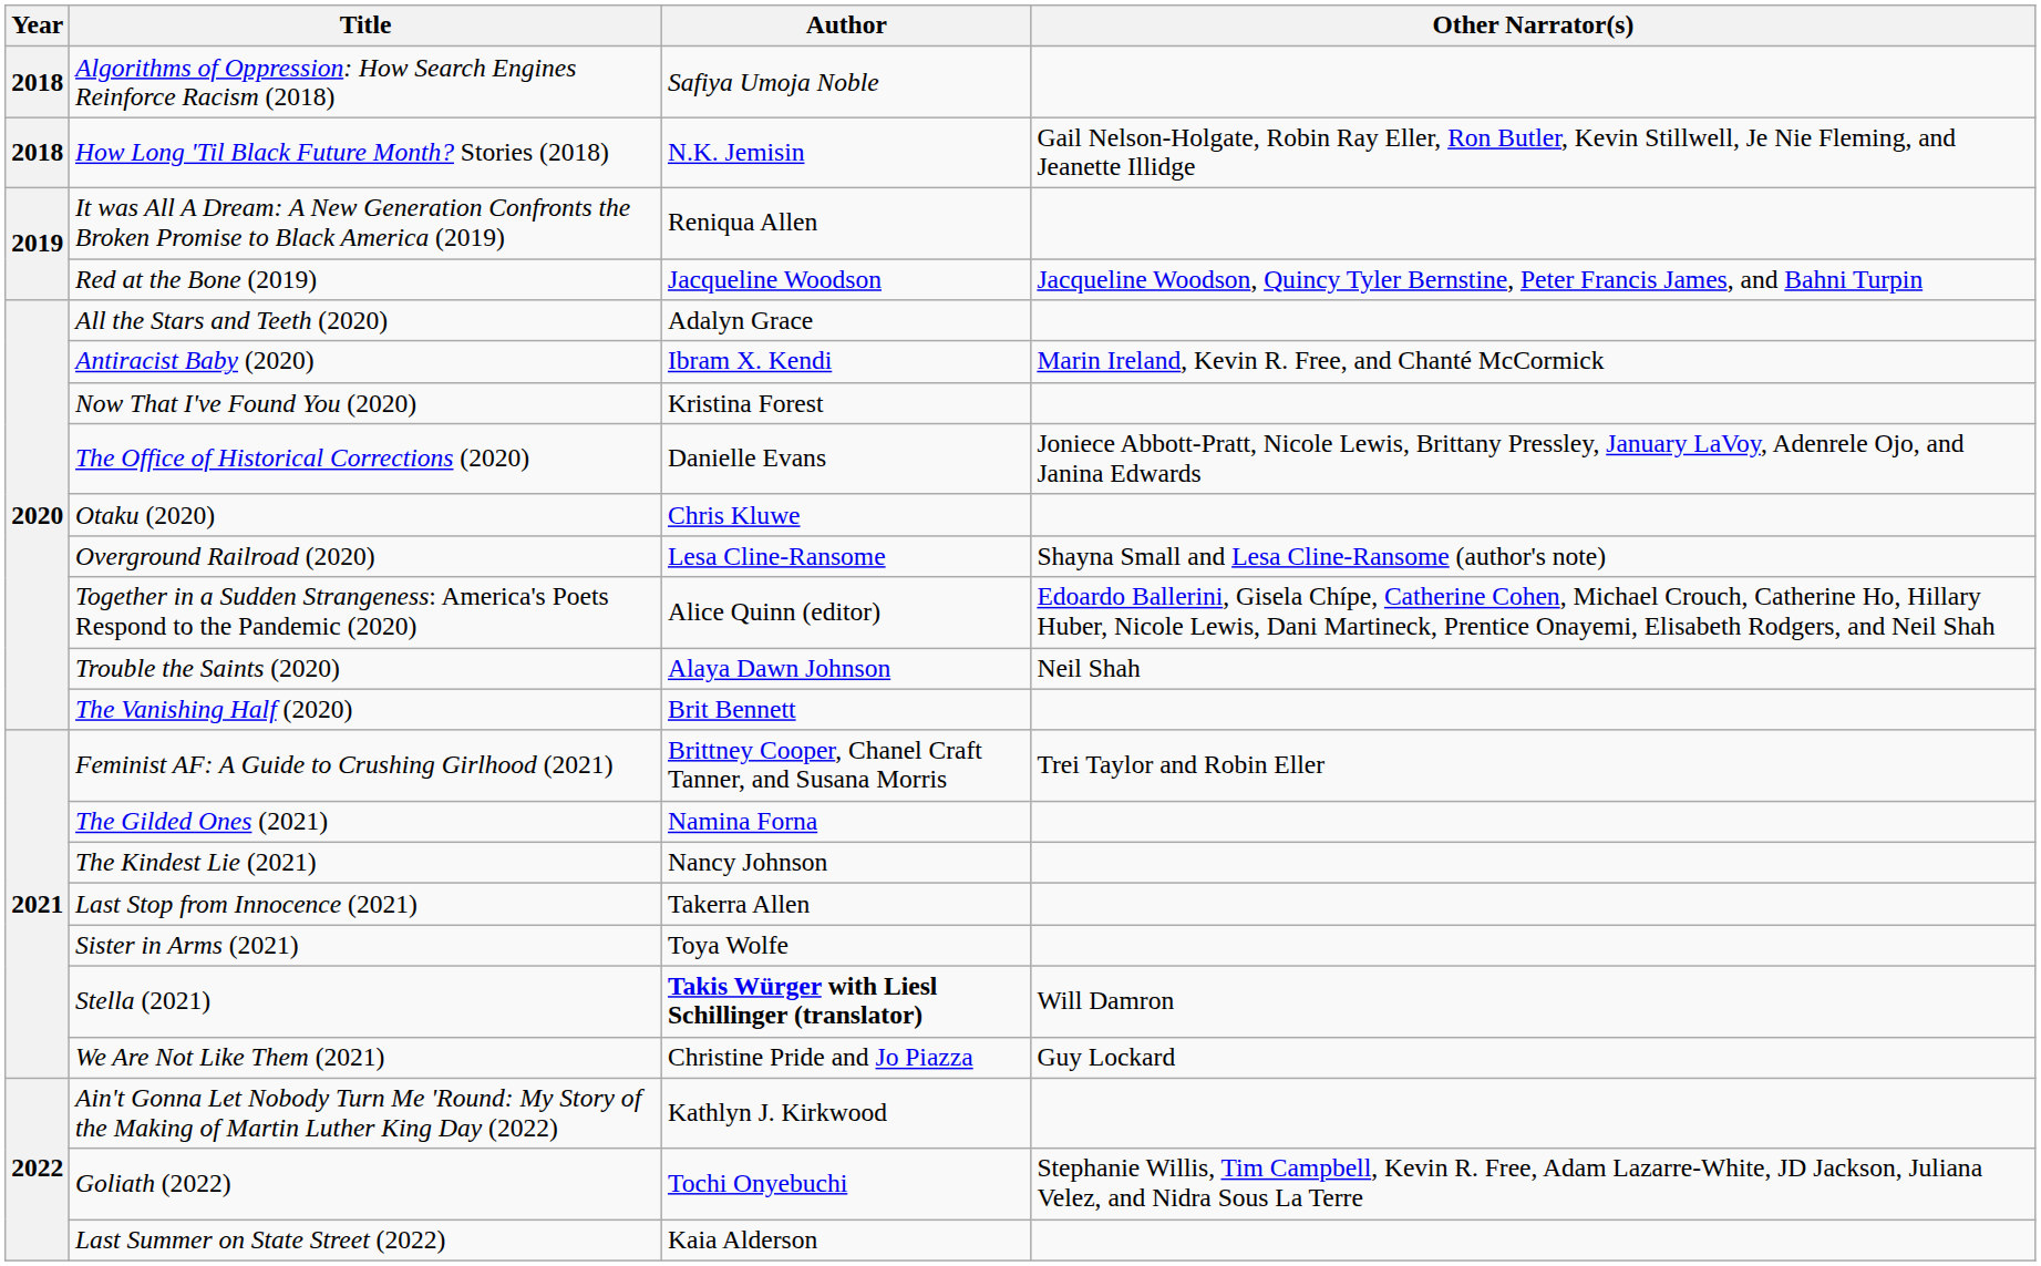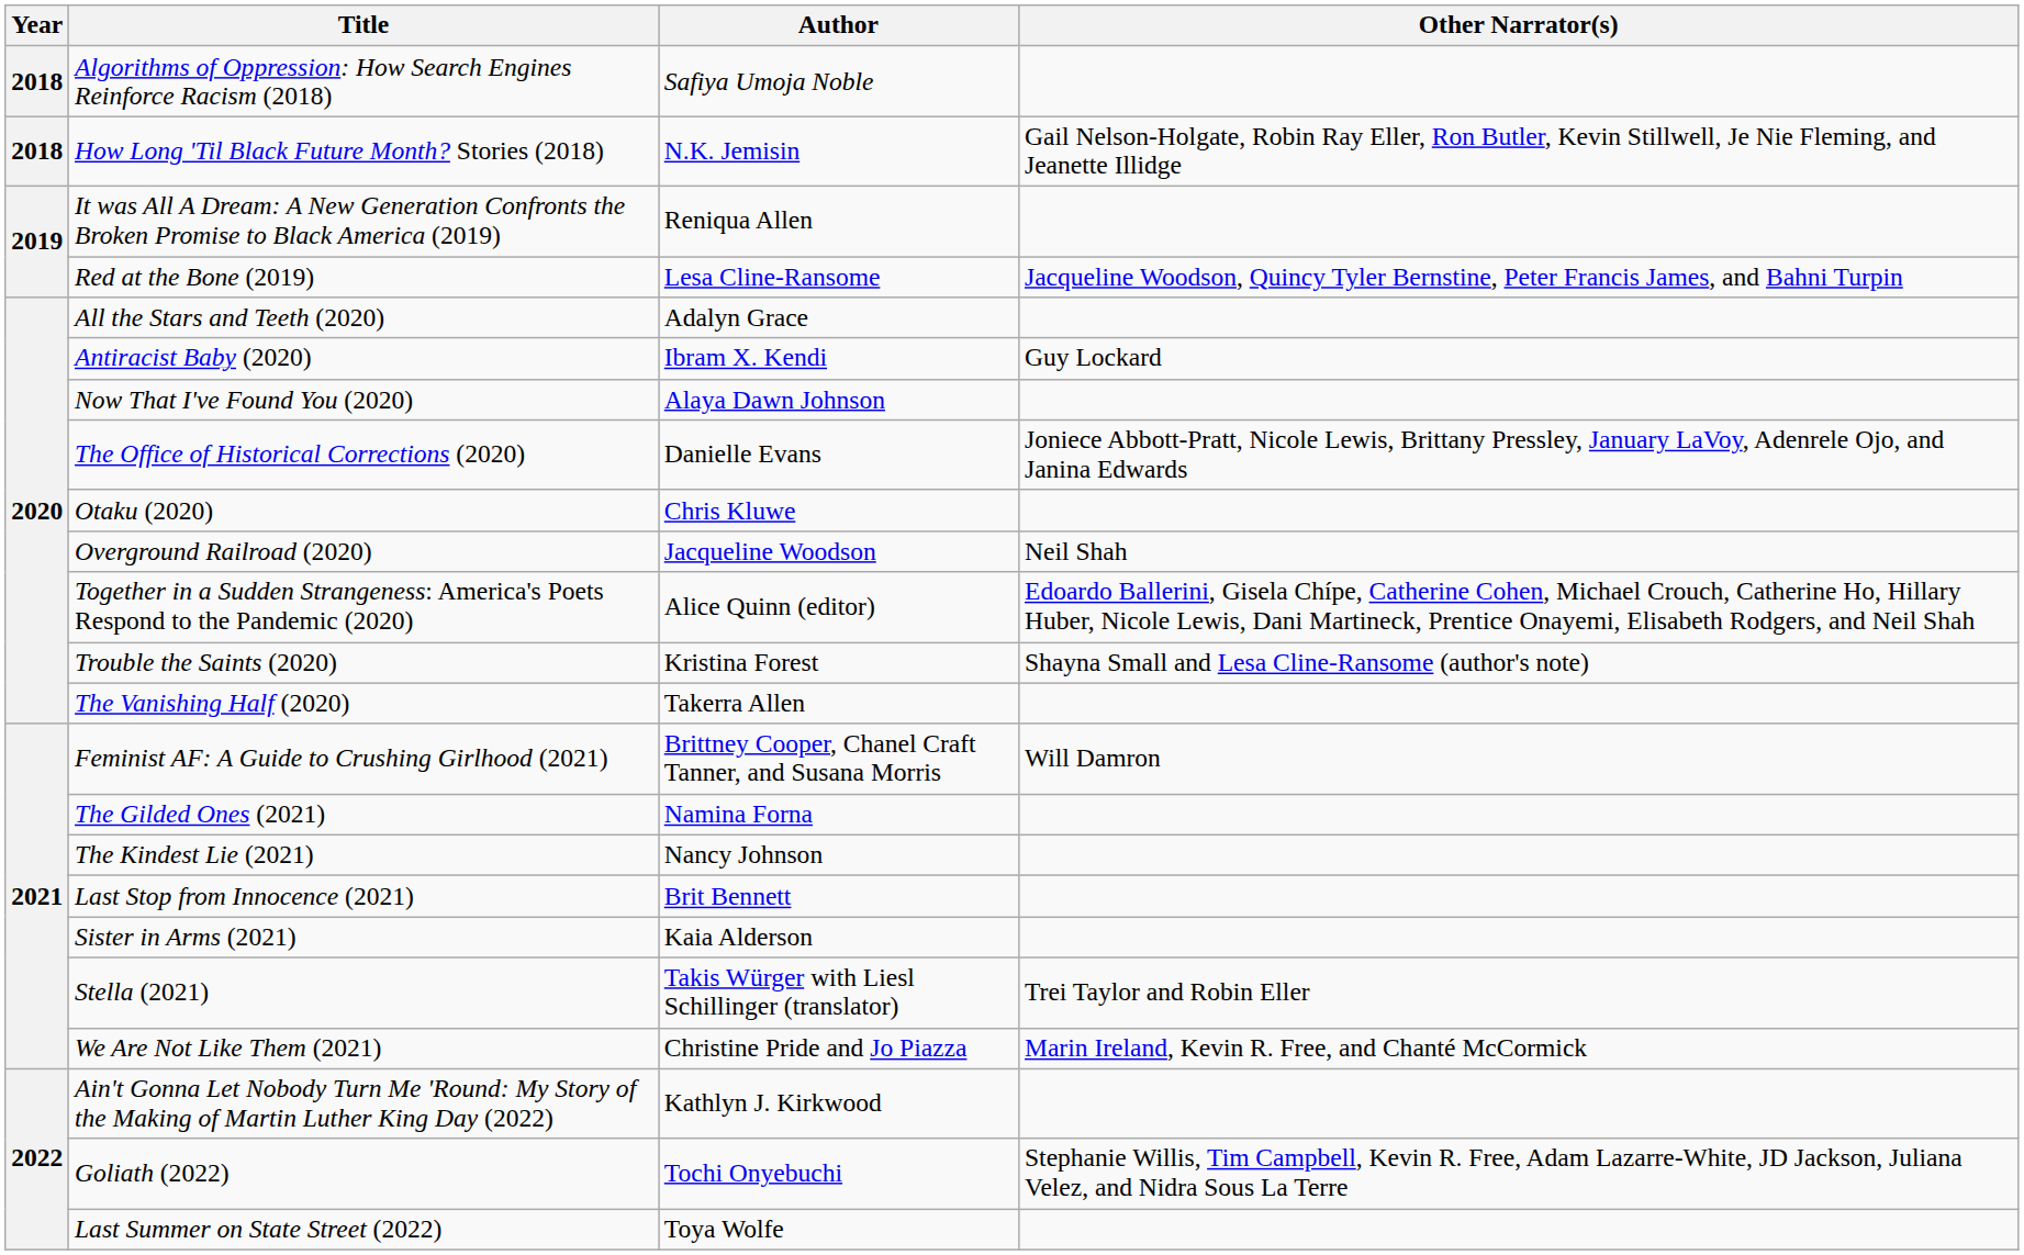 <table class="wikitable sortable mw-collapsible">
 <tr>
 <th>Year</th>
 <th>Title</th>
 <th>Author</th>
 <th>Other Narrator(s)</th>
 </tr>
 <tr>
 <th>2018</th>
 <td><em><a href='#'>Algorithms of Oppression</a>: How Search Engines Reinforce Racism</em> (2018)</td>
 <td><em>Safiya Umoja Noble</em></td>
 <td></td>
 </tr>
 <tr>
 <th>2018</th>
 <td><em><a href='#'>How Long 'Til Black Future Month?</a></em> Stories (2018)</td>
 <td><a href='#'>N.K. Jemisin</a></td>
 <td>Gail Nelson-Holgate, Robin Ray Eller, <a href='#'>Ron Butler</a>, Kevin Stillwell, Je Nie Fleming, and Jeanette Illidge</td>
 </tr>
 <tr>
 <th rowspan="2">2019</th>
 <td><em>It was All A Dream: A New Generation Confronts the Broken Promise to Black America</em> (2019)</td>
 <td>Reniqua Allen</td>
 <td></td>
 </tr>
 <tr>
 <td><em>Red at the Bone</em> (2019)</td>
-<td><a href='#'>Jacqueline Woodson</a></td>
+<td><a href='#'>Lesa Cline-Ransome</a></td>
 <td><a href='#'>Jacqueline Woodson</a>, <a href='#'>Quincy Tyler Bernstine</a>, <a href='#'>Peter Francis James</a>, and <a href='#'>Bahni Turpin</a></td>
 </tr>
 <tr>
 <th rowspan="9">2020</th>
 <td><em>All the Stars and Teeth</em> (2020)</td>
 <td>Adalyn Grace</td>
 <td></td>
 </tr>
 <tr>
 <td><em><a href='#'>Antiracist Baby</a></em> (2020)</td>
 <td><a href='#'>Ibram X. Kendi</a></td>
-<td><a href='#'>Marin Ireland</a>, Kevin R. Free, and Chanté McCormick</td>
+<td>Guy Lockard</td>
 </tr>
 <tr>
 <td><em>Now That I've Found You</em> (2020)</td>
-<td>Kristina Forest</td>
+<td><a href='#'>Alaya Dawn Johnson</a></td>
 <td></td>
 </tr>
 <tr>
 <td><em><a href='#'>The Office of Historical Corrections</a></em> (2020)</td>
 <td>Danielle Evans</td>
 <td>Joniece Abbott-Pratt, Nicole Lewis, Brittany Pressley, <a href='#'>January LaVoy</a>, Adenrele Ojo, and Janina Edwards</td>
 </tr>
 <tr>
 <td><em>Otaku</em> (2020)</td>
 <td><a href='#'>Chris Kluwe</a></td>
 <td></td>
 </tr>
 <tr>
 <td><em>Overground Railroad</em> (2020)</td>
-<td><a href='#'>Lesa Cline-Ransome</a></td>
-<td>Shayna Small and <a href='#'>Lesa Cline-Ransome</a> (author's note)</td>
+<td><a href='#'>Jacqueline Woodson</a></td>
+<td>Neil Shah</td>
 </tr>
 <tr>
 <td><em>Together in a Sudden Strangeness</em>: America's Poets Respond to the Pandemic (2020)</td>
 <td>Alice Quinn (editor)</td>
 <td><a href='#'>Edoardo Ballerini</a>, Gisela Chípe, <a href='#'>Catherine Cohen</a>, Michael Crouch, Catherine Ho, Hillary Huber, Nicole Lewis, Dani Martineck, Prentice Onayemi, Elisabeth Rodgers, and  Neil Shah</td>
 </tr>
 <tr>
 <td><em>Trouble the Saints</em> (2020)</td>
-<td><a href='#'>Alaya Dawn Johnson</a></td>
-<td>Neil Shah</td>
+<td>Kristina Forest</td>
+<td>Shayna Small and <a href='#'>Lesa Cline-Ransome</a> (author's note)</td>
 </tr>
 <tr>
 <td><em><a href='#'>The Vanishing Half</a></em> (2020)</td>
-<td><a href='#'>Brit Bennett</a></td>
+<td>Takerra Allen</td>
 <td></td>
 </tr>
 <tr>
 <th rowspan="7">2021</th>
 <td><em>Feminist AF: A Guide to Crushing Girlhood</em> (2021)</td>
 <td><a href='#'>Brittney Cooper</a>, Chanel Craft Tanner, and Susana Morris</td>
-<td>Trei Taylor and Robin Eller</td>
+<td>Will Damron</td>
 </tr>
 <tr>
 <td><em><a href='#'>The Gilded Ones</a></em> (2021)</td>
 <td><a href='#'>Namina Forna</a></td>
 <td></td>
 </tr>
 <tr>
 <td><em>The Kindest Lie</em> (2021)</td>
 <td>Nancy Johnson</td>
 <td></td>
 </tr>
 <tr>
 <td><em>Last Stop from Innocence</em> (2021)</td>
-<td>Takerra Allen</td>
+<td><a href='#'>Brit Bennett</a></td>
 <td></td>
 </tr>
 <tr>
 <td><em>Sister in Arms</em> (2021)</td>
-<td>Toya Wolfe</td>
+<td>Kaia Alderson</td>
 <td></td>
 </tr>
 <tr>
 <td><em>Stella</em> (2021)</td>
-<td><strong><a href='#'>Takis Würger</a> with Liesl Schillinger (translator)</strong></td>
-<td>Will Damron</td>
+<td><a href='#'>Takis Würger</a> with Liesl Schillinger (translator)</td>
+<td>Trei Taylor and Robin Eller</td>
 </tr>
 <tr>
 <td><em>We Are Not Like Them</em> (2021)</td>
 <td>Christine Pride and <a href='#'>Jo Piazza</a></td>
-<td>Guy Lockard</td>
+<td><a href='#'>Marin Ireland</a>, Kevin R. Free, and Chanté McCormick</td>
 </tr>
 <tr>
 <th rowspan="3">2022</th>
 <td><em>Ain't Gonna Let Nobody Turn Me 'Round: My Story of the Making of Martin Luther King Day</em> (2022)</td>
 <td>Kathlyn J. Kirkwood</td>
 <td></td>
 </tr>
 <tr>
 <td><em>Goliath</em> (2022)</td>
 <td><a href='#'>Tochi Onyebuchi</a></td>
 <td>Stephanie Willis, <a href='#'>Tim Campbell</a>, Kevin R. Free, Adam Lazarre-White, JD Jackson, Juliana Velez, and Nidra Sous La Terre</td>
 </tr>
 <tr>
 <td><em>Last Summer on State Street</em> (2022)</td>
-<td>Kaia Alderson</td>
+<td>Toya Wolfe</td>
 <td></td>
 </tr>
 </table>
